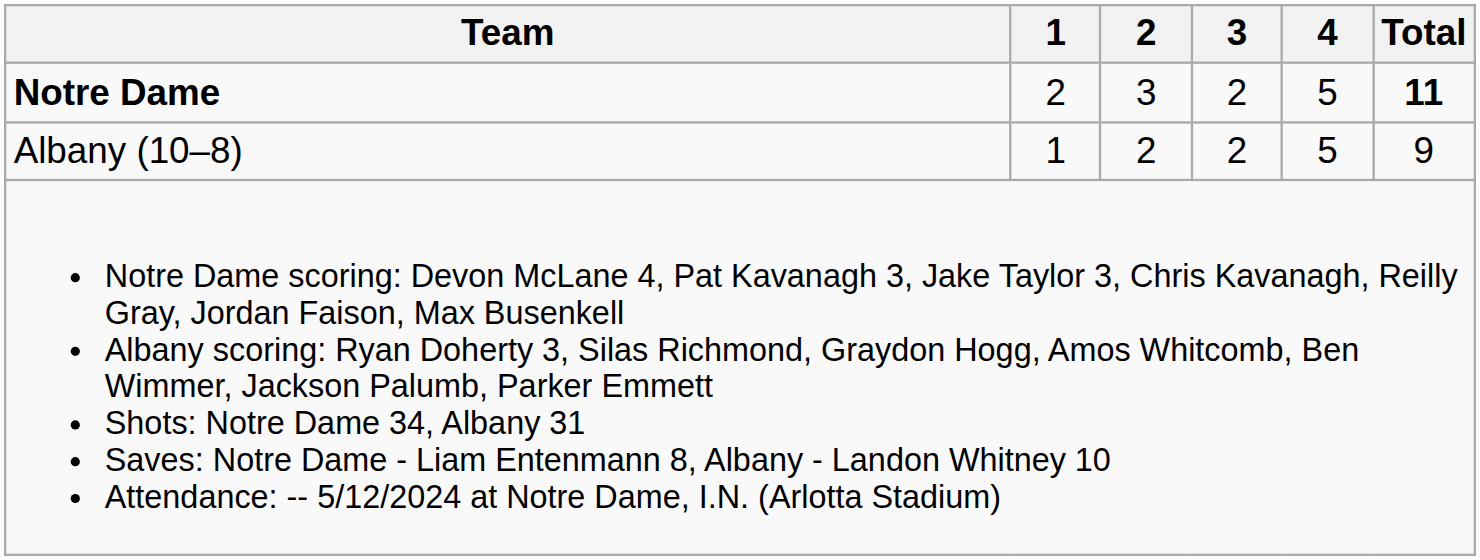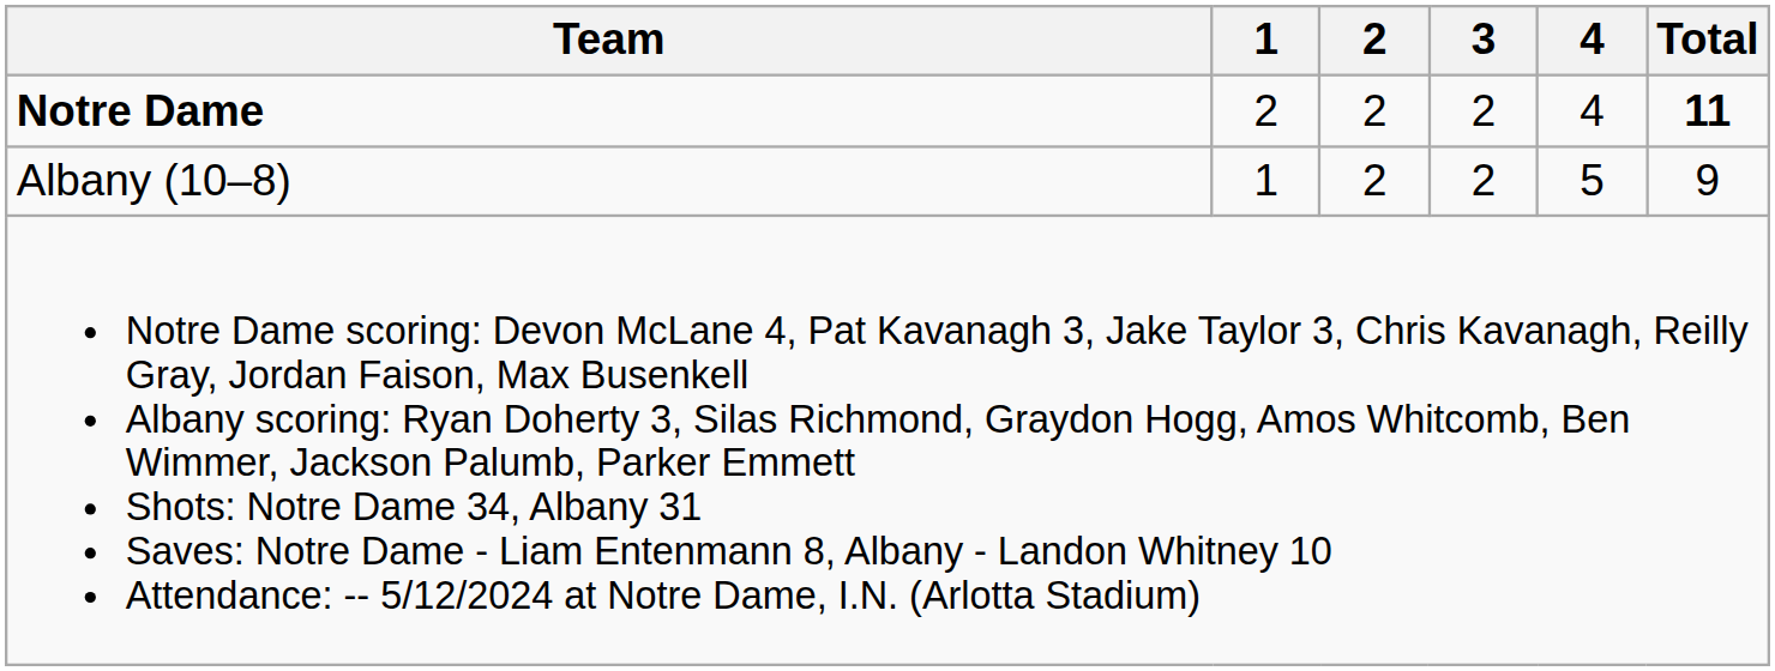 <table class="wikitable" style="text-align:center; max-width:40em">
 <tr>
 <th>Team</th>
 <th style="width:2em">1</th>
 <th style="width:2em">2</th>
 <th style="width:2em">3</th>
 <th style="width:2em">4</th>
 <th style="width:2em">Total</th>
 </tr>
 <tr>
 <td style="text-align:left"><strong>Notre Dame</strong></td>
 <td>2</td>
-<td>3</td>
 <td>2</td>
-<td>5</td>
+<td>2</td>
+<td>4</td>
 <td><strong>11</strong></td>
 </tr>
 <tr>
 <td style="text-align:left">Albany (10–8)</td>
 <td>1</td>
 <td>2</td>
 <td>2</td>
 <td>5</td>
 <td>9</td>
 </tr>
 <tr>
 <td colspan=6 style="text-align:left; font-size:88%;"><br><ul><li>Notre Dame scoring: Devon McLane 4, Pat Kavanagh 3, Jake Taylor 3, Chris Kavanagh, Reilly Gray, Jordan Faison, Max Busenkell</li><li>Albany scoring: Ryan Doherty 3, Silas Richmond, Graydon Hogg, Amos Whitcomb, 	Ben Wimmer, Jackson Palumb, Parker Emmett</li><li>Shots: Notre Dame 34, Albany 31</li><li>Saves: Notre Dame - Liam Entenmann 8, Albany - Landon Whitney 10</li><li>Attendance:  -- 5/12/2024 at Notre Dame, I.N. (Arlotta Stadium)</li></ul></td>
 </tr>
 </table>
